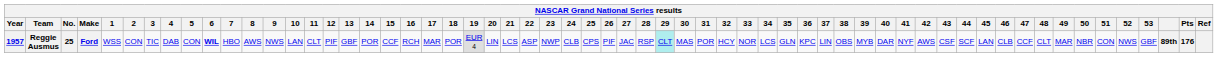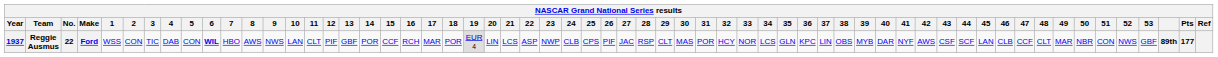 <table class="wikitable" style="text-align:center; font-size:75%">
 <tr>
 <th colspan=69><a href='#'>NASCAR Grand National Series</a> results</th>
 </tr>
 <tr>
 <th>Year</th>
 <th>Team</th>
 <th>No.</th>
 <th>Make</th>
 <th>1</th>
 <th>2</th>
 <th>3</th>
 <th>4</th>
 <th>5</th>
 <th>6</th>
 <th>7</th>
 <th>8</th>
 <th>9</th>
 <th>10</th>
 <th>11</th>
 <th>12</th>
 <th>13</th>
 <th>14</th>
 <th>15</th>
 <th>16</th>
 <th>17</th>
 <th>18</th>
 <th>19</th>
 <th>20</th>
 <th>21</th>
 <th>22</th>
 <th>23</th>
 <th>24</th>
 <th>25</th>
 <th>26</th>
 <th>27</th>
 <th>28</th>
 <th>29</th>
 <th>30</th>
 <th>31</th>
 <th>32</th>
 <th>33</th>
 <th>34</th>
 <th>35</th>
 <th>36</th>
 <th>37</th>
 <th>38</th>
 <th>39</th>
 <th>40</th>
 <th>41</th>
 <th>42</th>
 <th>43</th>
 <th>44</th>
 <th>45</th>
 <th>46</th>
 <th>47</th>
 <th>48</th>
 <th>49</th>
 <th>50</th>
 <th>51</th>
 <th>52</th>
 <th>53</th>
 <th></th>
 <th>Pts</th>
 <th>Ref</th>
 </tr>
 <tr>
-<th><a href='#'>1957</a></th>
+<th><a href='#'>1937</a></th>
 <th>Reggie Ausmus</th>
-<th>25</th>
+<th>22</th>
 <th><a href='#'>Ford</a></th>
 <td><a href='#'>WSS</a></td>
 <td><a href='#'>CON</a></td>
 <td><a href='#'>TIC</a></td>
 <td><a href='#'>DAB</a></td>
 <td><a href='#'>CON</a></td>
 <td><strong><a href='#'>WIL</a></strong></td>
 <td><a href='#'>HBO</a></td>
 <td><a href='#'>AWS</a></td>
 <td><a href='#'>NWS</a></td>
 <td><a href='#'>LAN</a></td>
 <td><a href='#'>CLT</a></td>
 <td><a href='#'>PIF</a></td>
 <td><a href='#'>GBF</a></td>
 <td><a href='#'>POR</a></td>
 <td><a href='#'>CCF</a></td>
 <td><a href='#'>RCH</a></td>
 <td><a href='#'>MAR</a></td>
 <td><a href='#'>POR</a></td>
 <td style="background:#DFDFDF;"><a href='#'>EUR</a><br><small>4</small></td>
 <td><a href='#'>LIN</a></td>
 <td><a href='#'>LCS</a></td>
 <td><a href='#'>ASP</a></td>
 <td><a href='#'>NWP</a></td>
 <td><a href='#'>CLB</a></td>
 <td><a href='#'>CPS</a></td>
 <td><a href='#'>PIF</a></td>
 <td><a href='#'>JAC</a></td>
 <td><a href='#'>RSP</a></td>
-<td style="background: paleturquoise;"><a href='#'>CLT</a></td>
+<td><a href='#'>CLT</a></td>
 <td><a href='#'>MAS</a></td>
 <td><a href='#'>POR</a></td>
 <td><a href='#'>HCY</a></td>
 <td><a href='#'>NOR</a></td>
 <td><a href='#'>LCS</a></td>
 <td><a href='#'>GLN</a></td>
 <td><a href='#'>KPC</a></td>
 <td><a href='#'>LIN</a></td>
 <td><a href='#'>OBS</a></td>
 <td><a href='#'>MYB</a></td>
 <td><a href='#'>DAR</a></td>
 <td><a href='#'>NYF</a></td>
 <td><a href='#'>AWS</a></td>
 <td><a href='#'>CSF</a></td>
 <td><a href='#'>SCF</a></td>
 <td><a href='#'>LAN</a></td>
 <td><a href='#'>CLB</a></td>
 <td><a href='#'>CCF</a></td>
 <td><a href='#'>CLT</a></td>
 <td><a href='#'>MAR</a></td>
 <td><a href='#'>NBR</a></td>
 <td><a href='#'>CON</a></td>
 <td><a href='#'>NWS</a></td>
 <td><a href='#'>GBF</a></td>
 <th>89th</th>
-<th>176</th>
+<th>177</th>
 <th></th>
 </tr>
 </table>
